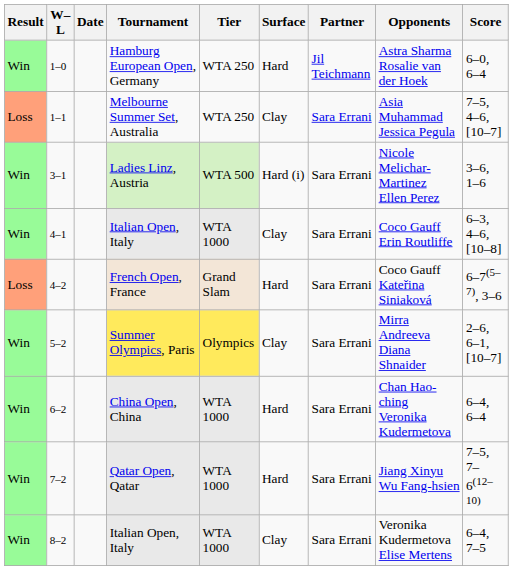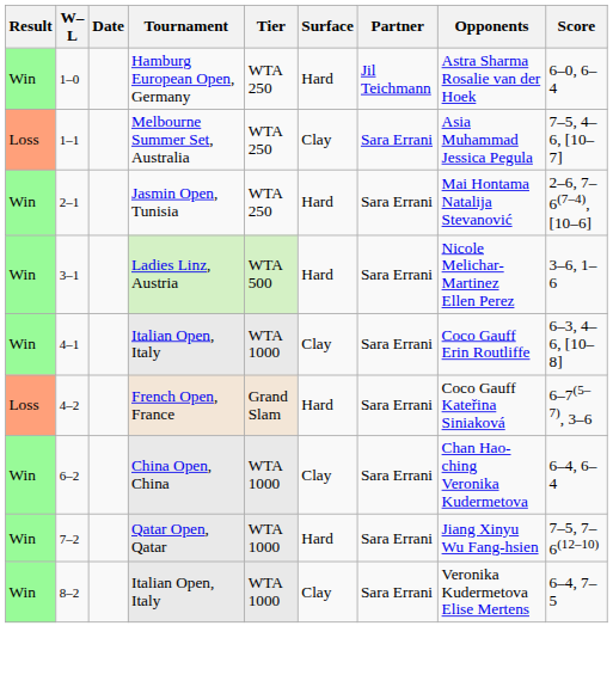 <table class="sortable wikitable">
 <tr>
 <th>Result</th>
 <th class="unsortable">W–L</th>
 <th>Date</th>
 <th>Tournament</th>
 <th>Tier</th>
 <th>Surface</th>
 <th>Partner</th>
 <th>Opponents</th>
 <th class="unsortable">Score</th>
 </tr>
 <tr>
 <td bgcolor=98fb98>Win</td>
 <td><small>1–0</small></td>
 <td><a href='#'></a></td>
 <td><a href='#'>Hamburg European Open</a>, Germany</td>
 <td>WTA 250</td>
 <td>Hard</td>
 <td> <a href='#'>Jil Teichmann</a></td>
 <td> <a href='#'>Astra Sharma</a> <br>  <a href='#'>Rosalie van der Hoek</a></td>
 <td>6–0, 6–4</td>
 </tr>
 <tr>
 <td bgcolor=ffa07a>Loss</td>
 <td><small>1–1</small></td>
 <td><a href='#'></a></td>
 <td><a href='#'>Melbourne Summer Set</a>, Australia</td>
 <td>WTA 250</td>
 <td>Clay</td>
 <td> <a href='#'>Sara Errani</a></td>
 <td> <a href='#'>Asia Muhammad</a> <br>  <a href='#'>Jessica Pegula</a></td>
 <td>7–5, 4–6, [10–7]</td>
 </tr>
 <tr>
 <td bgcolor=98fb98>Win</td>
+<td><small>2–1</small></td>
+<td><a href='#'></a></td>
+<td><a href='#'>Jasmin Open</a>, Tunisia</td>
+<td>WTA 250</td>
+<td>Hard</td>
+<td> Sara Errani</td>
+<td> <a href='#'>Mai Hontama</a> <br>  <a href='#'>Natalija Stevanović</a></td>
+<td>2–6, 7–6<sup>(7–4)</sup>, [10–6]</td>
+</tr>
+<tr>
+<td bgcolor=98fb98>Win</td>
 <td><small>3–1</small></td>
 <td><a href='#'></a></td>
 <td bgcolor=d4f1c5><a href='#'>Ladies Linz</a>, Austria</td>
 <td bgcolor=d4f1c5>WTA 500</td>
-<td>Hard (i)</td>
+<td>Hard</td>
 <td> Sara Errani</td>
 <td> <a href='#'>Nicole Melichar-Martinez</a> <br>  <a href='#'>Ellen Perez</a></td>
 <td>3–6, 1–6</td>
 </tr>
 <tr>
 <td bgcolor=98fb98>Win</td>
 <td><small>4–1</small></td>
 <td><a href='#'></a></td>
 <td bgcolor=e9e9e9><a href='#'>Italian Open</a>, Italy</td>
 <td bgcolor=e9e9e9>WTA 1000</td>
 <td>Clay</td>
 <td> Sara Errani</td>
 <td> <a href='#'>Coco Gauff</a> <br>  <a href='#'>Erin Routliffe</a></td>
 <td>6–3, 4–6, [10–8]</td>
 </tr>
 <tr>
 <td bgcolor=ffa07a>Loss</td>
 <td><small>4–2</small></td>
 <td><a href='#'></a></td>
 <td bgcolor=f3e6d7><a href='#'>French Open</a>, France</td>
 <td bgcolor=f3e6d7>Grand Slam</td>
 <td>Hard</td>
 <td> Sara Errani</td>
 <td> Coco Gauff <br>  <a href='#'>Kateřina Siniaková</a></td>
 <td>6–7<sup>(5–7)</sup>, 3–6</td>
 </tr>
 <tr>
 <td bgcolor=98fb98>Win</td>
-<td><small>5–2</small></td>
-<td><a href='#'></a></td>
-<td bgcolor=ffea5c><a href='#'>Summer Olympics</a>, Paris</td>
-<td bgcolor=ffea5c>Olympics</td>
-<td>Clay</td>
-<td> Sara Errani</td>
-<td> <a href='#'>Mirra Andreeva</a> <br>  <a href='#'>Diana Shnaider</a></td>
-<td>2–6, 6–1, [10–7]</td>
-</tr>
-<tr>
-<td bgcolor=98fb98>Win</td>
 <td><small>6–2</small></td>
 <td><a href='#'></a></td>
 <td bgcolor=e9e9e9><a href='#'>China Open</a>, China</td>
 <td bgcolor=e9e9e9>WTA 1000</td>
-<td>Hard</td>
+<td>Clay</td>
 <td> Sara Errani</td>
 <td> <a href='#'>Chan Hao-ching</a> <br>  <a href='#'>Veronika Kudermetova</a></td>
 <td>6–4, 6–4</td>
 </tr>
 <tr>
 <td bgcolor=98fb98>Win</td>
 <td><small>7–2</small></td>
 <td><a href='#'></a></td>
 <td bgcolor=e9e9e9><a href='#'>Qatar Open</a>, Qatar</td>
 <td bgcolor=e9e9e9>WTA 1000</td>
 <td>Hard</td>
 <td> Sara Errani</td>
 <td> <a href='#'>Jiang Xinyu</a> <br>  <a href='#'>Wu Fang-hsien</a></td>
 <td>7–5, 7–6<sup>(12–10)</sup></td>
 </tr>
 <tr>
 <td bgcolor=98fb98>Win</td>
 <td><small>8–2</small></td>
 <td><a href='#'></a></td>
 <td bgcolor=e9e9e9>Italian Open, Italy </td>
 <td bgcolor=e9e9e9>WTA 1000</td>
 <td>Clay</td>
 <td> Sara Errani</td>
 <td> Veronika Kudermetova <br>  <a href='#'>Elise Mertens</a></td>
 <td>6–4, 7–5</td>
 </tr>
 </table>
